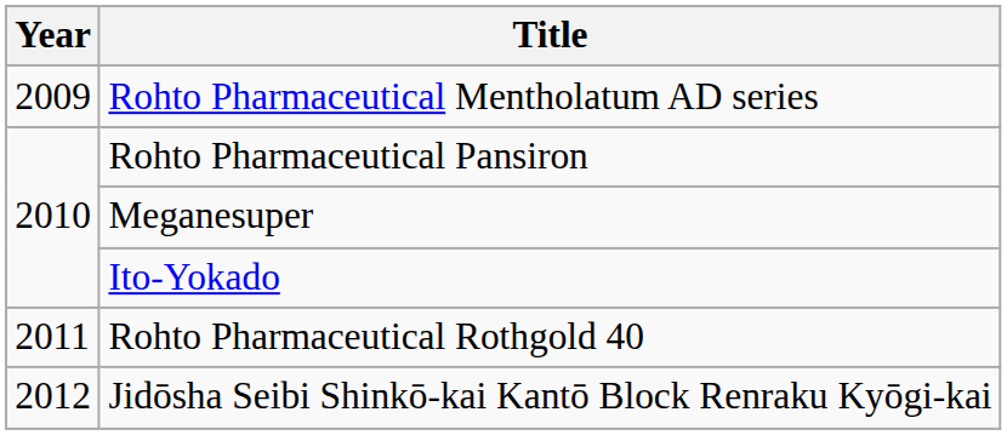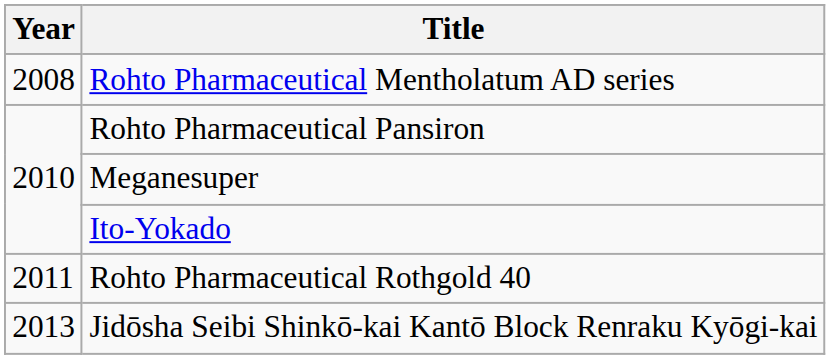 <table class="wikitable">
 <tr>
 <th>Year</th>
 <th>Title</th>
 </tr>
 <tr>
-<td>2009</td>
+<td>2008</td>
 <td><a href='#'>Rohto Pharmaceutical</a> Mentholatum AD series</td>
 </tr>
 <tr>
 <td rowspan="3">2010</td>
 <td>Rohto Pharmaceutical Pansiron</td>
 </tr>
 <tr>
 <td>Meganesuper</td>
 </tr>
 <tr>
 <td><a href='#'>Ito-Yokado</a></td>
 </tr>
 <tr>
 <td>2011</td>
 <td>Rohto Pharmaceutical Rothgold 40</td>
 </tr>
 <tr>
-<td>2012</td>
+<td>2013</td>
 <td>Jidōsha Seibi Shinkō-kai Kantō Block Renraku Kyōgi-kai</td>
 </tr>
 </table>
